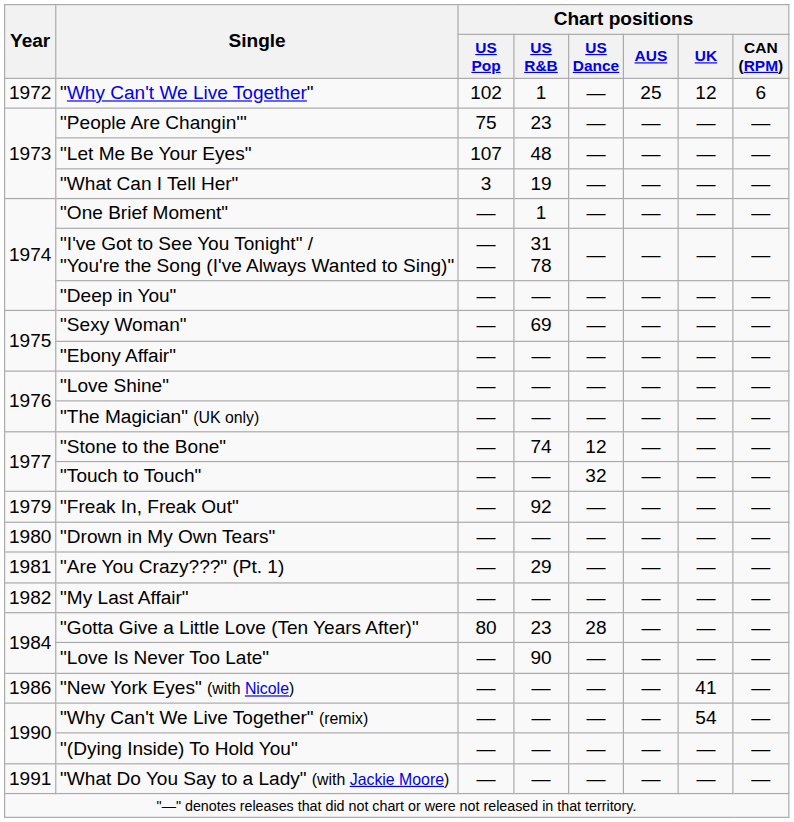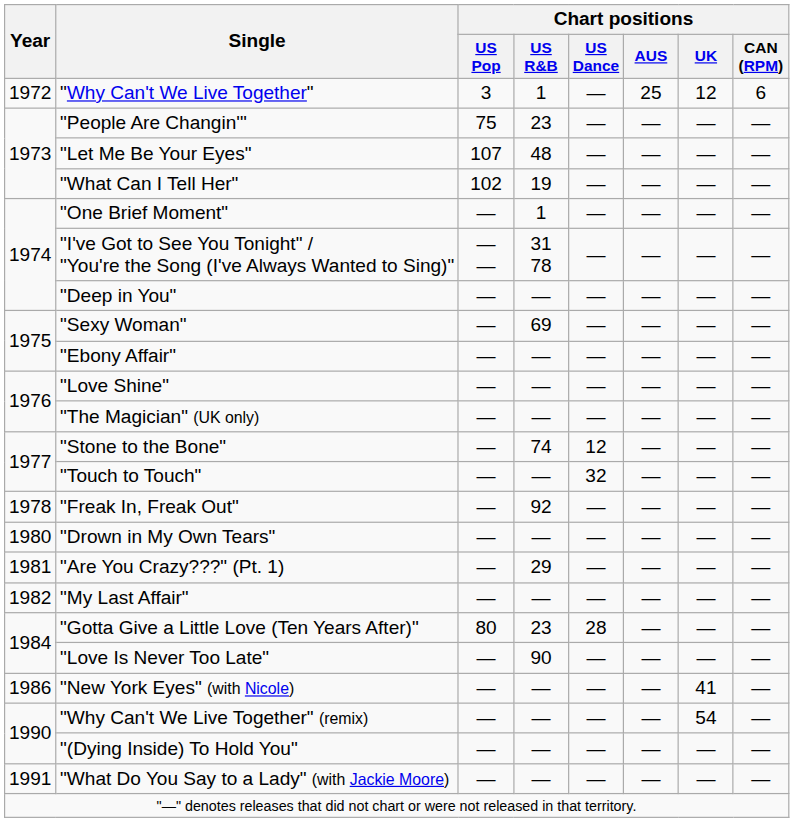 <table class="wikitable" style="text-align:center;">
 <tr>
 <th rowspan="2">Year</th>
 <th rowspan="2">Single</th>
 <th colspan="6">Chart positions</th>
 </tr>
 <tr style="font-size:small;">
 <th width="40"><a href='#'>US Pop</a><br></th>
 <th width="40"><a href='#'>US R&B</a><br></th>
 <th width="40"><a href='#'>US Dance</a><br></th>
 <th width="40"><a href='#'>AUS</a><br></th>
 <th width="40"><a href='#'>UK</a><br></th>
 <th width="40">CAN (<a href='#'>RPM</a>)<br></th>
 </tr>
 <tr>
 <td rowspan="1">1972</td>
 <td align="left">"<a href='#'>Why Can't We Live Together</a>"</td>
-<td>102</td>
+<td>3</td>
 <td>1</td>
 <td>—</td>
 <td>25</td>
 <td>12</td>
 <td>6</td>
 </tr>
 <tr>
 <td rowspan="3">1973</td>
 <td align="left">"People Are Changin'"</td>
 <td>75</td>
 <td>23</td>
 <td>—</td>
 <td>—</td>
 <td>—</td>
 <td>—</td>
 </tr>
 <tr>
 <td align="left">"Let Me Be Your Eyes"</td>
 <td>107</td>
 <td>48</td>
 <td>—</td>
 <td>—</td>
 <td>—</td>
 <td>—</td>
 </tr>
 <tr>
 <td align="left">"What Can I Tell Her"</td>
-<td>3</td>
+<td>102</td>
 <td>19</td>
 <td>—</td>
 <td>—</td>
 <td>—</td>
 <td>—</td>
 </tr>
 <tr>
 <td rowspan="3">1974</td>
 <td align="left">"One Brief Moment"</td>
 <td>—</td>
 <td>1</td>
 <td>—</td>
 <td>—</td>
 <td>—</td>
 <td>—</td>
 </tr>
 <tr>
 <td align="left">"I've Got to See You Tonight" /<br>"You're the Song (I've Always Wanted to Sing)"</td>
 <td>—<br>—</td>
 <td>31<br>78</td>
 <td>—</td>
 <td>—</td>
 <td>—</td>
 <td>—</td>
 </tr>
 <tr>
 <td align="left">"Deep in You"</td>
 <td>—</td>
 <td>—</td>
 <td>—</td>
 <td>—</td>
 <td>—</td>
 <td>—</td>
 </tr>
 <tr>
 <td rowspan="2">1975</td>
 <td align="left">"Sexy Woman"</td>
 <td>—</td>
 <td>69</td>
 <td>—</td>
 <td>—</td>
 <td>—</td>
 <td>—</td>
 </tr>
 <tr>
 <td align="left">"Ebony Affair"</td>
 <td>—</td>
 <td>—</td>
 <td>—</td>
 <td>—</td>
 <td>—</td>
 <td>—</td>
 </tr>
 <tr>
 <td rowspan="2">1976</td>
 <td align="left">"Love Shine"</td>
 <td>—</td>
 <td>—</td>
 <td>—</td>
 <td>—</td>
 <td>—</td>
 <td>—</td>
 </tr>
 <tr>
 <td align="left">"The Magician" <small>(UK only)</small></td>
 <td>—</td>
 <td>—</td>
 <td>—</td>
 <td>—</td>
 <td>—</td>
 <td>—</td>
 </tr>
 <tr>
 <td rowspan="2">1977</td>
 <td align="left">"Stone to the Bone"</td>
 <td>—</td>
 <td>74</td>
 <td>12</td>
 <td>—</td>
 <td>—</td>
 <td>—</td>
 </tr>
 <tr>
 <td align="left">"Touch to Touch"</td>
 <td>—</td>
 <td>—</td>
 <td>32</td>
 <td>—</td>
 <td>—</td>
 <td>—</td>
 </tr>
 <tr>
-<td rowspan="1">1979</td>
+<td rowspan="1">1978</td>
 <td align="left">"Freak In, Freak Out"</td>
 <td>—</td>
 <td>92</td>
 <td>—</td>
 <td>—</td>
 <td>—</td>
 <td>—</td>
 </tr>
 <tr>
 <td rowspan="1">1980</td>
 <td align="left">"Drown in My Own Tears"</td>
 <td>—</td>
 <td>—</td>
 <td>—</td>
 <td>—</td>
 <td>—</td>
 <td>—</td>
 </tr>
 <tr>
 <td rowspan="1">1981</td>
 <td align="left">"Are You Crazy???" (Pt. 1)</td>
 <td>—</td>
 <td>29</td>
 <td>—</td>
 <td>—</td>
 <td>—</td>
 <td>—</td>
 </tr>
 <tr>
 <td rowspan="1">1982</td>
 <td align="left">"My Last Affair"</td>
 <td>—</td>
 <td>—</td>
 <td>—</td>
 <td>—</td>
 <td>—</td>
 <td>—</td>
 </tr>
 <tr>
 <td rowspan="2">1984</td>
 <td align="left">"Gotta Give a Little Love (Ten Years After)"</td>
 <td>80</td>
 <td>23</td>
 <td>28</td>
 <td>—</td>
 <td>—</td>
 <td>—</td>
 </tr>
 <tr>
 <td align="left">"Love Is Never Too Late"</td>
 <td>—</td>
 <td>90</td>
 <td>—</td>
 <td>—</td>
 <td>—</td>
 <td>—</td>
 </tr>
 <tr>
 <td rowspan="1">1986</td>
 <td align="left">"New York Eyes" <small>(with <a href='#'>Nicole</a>)</small></td>
 <td>—</td>
 <td>—</td>
 <td>—</td>
 <td>—</td>
 <td>41</td>
 <td>—</td>
 </tr>
 <tr>
 <td rowspan="2">1990</td>
 <td align="left">"Why Can't We Live Together" <small>(remix)</small></td>
 <td>—</td>
 <td>—</td>
 <td>—</td>
 <td>—</td>
 <td>54</td>
 <td>—</td>
 </tr>
 <tr>
 <td align="left">"(Dying Inside) To Hold You"</td>
 <td>—</td>
 <td>—</td>
 <td>—</td>
 <td>—</td>
 <td>—</td>
 <td>—</td>
 </tr>
 <tr>
 <td rowspan="1">1991</td>
 <td align="left">"What Do You Say to a Lady" <small>(with <a href='#'>Jackie Moore</a>)</small></td>
 <td>—</td>
 <td>—</td>
 <td>—</td>
 <td>—</td>
 <td>—</td>
 <td>—</td>
 </tr>
 <tr>
 <td colspan="8" style="text-align:center; font-size:9pt;">"—" denotes releases that did not chart or were not released in that territory.</td>
 </tr>
 </table>
